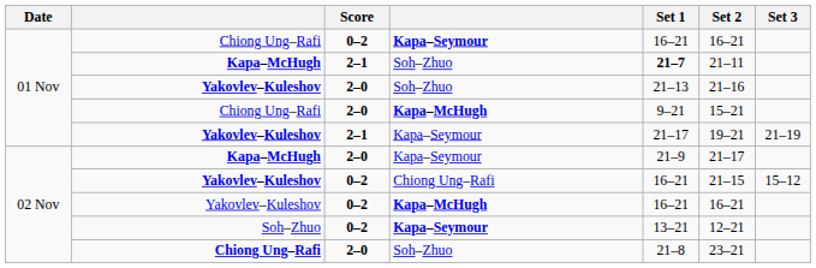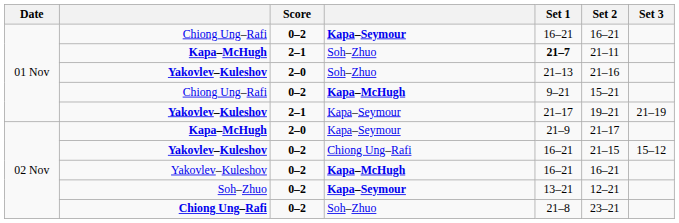 <table class="wikitable" style="text-align: center; font-size:90% ">
 <tr>
 <th width="60">Date</th>
 <th align="right" width="250"></th>
 <th width="60">Score</th>
 <th align="left" width="250"></th>
 <th width="50">Set 1</th>
 <th width="50">Set 2</th>
 <th width="50">Set 3</th>
 </tr>
 <tr>
 <td rowspan=5>01 Nov</td>
 <td align=right><a href='#'>Chiong Ung</a>–<a href='#'>Rafi</a> </td>
 <td align=center><strong>0–2</strong></td>
 <td align=left><strong> <a href='#'>Kapa</a>–<a href='#'>Seymour</a></strong></td>
 <td>16–21</td>
 <td>16–21</td>
 <td></td>
 </tr>
 <tr>
 <td align=right><strong><a href='#'>Kapa</a>–<a href='#'>McHugh</a> </strong></td>
 <td align=center><strong>2–1</strong></td>
 <td align=left> <a href='#'>Soh</a>–<a href='#'>Zhuo</a></td>
 <td><strong>21–7</strong></td>
 <td>21–11</td>
 <td></td>
 </tr>
 <tr>
 <td align=right><strong><a href='#'>Yakovlev</a>–<a href='#'>Kuleshov</a> </strong></td>
 <td align=center><strong>2–0</strong></td>
 <td align=left> <a href='#'>Soh</a>–<a href='#'>Zhuo</a></td>
 <td>21–13</td>
 <td>21–16</td>
 <td></td>
 </tr>
 <tr>
 <td align=right><a href='#'>Chiong Ung</a>–<a href='#'>Rafi</a> </td>
-<td align=center><strong>2–0</strong></td>
+<td align=center><strong>0–2</strong></td>
 <td align=left><strong> <a href='#'>Kapa</a>–<a href='#'>McHugh</a></strong></td>
 <td>9–21</td>
 <td>15–21</td>
 <td></td>
 </tr>
 <tr>
 <td align=right><strong><a href='#'>Yakovlev</a>–<a href='#'>Kuleshov</a> </strong></td>
 <td align=center><strong>2–1</strong></td>
 <td align=left> <a href='#'>Kapa</a>–<a href='#'>Seymour</a></td>
 <td>21–17</td>
 <td>19–21</td>
 <td>21–19</td>
 </tr>
 <tr>
 <td rowspan=5>02 Nov</td>
 <td align=right><strong><a href='#'>Kapa</a>–<a href='#'>McHugh</a> </strong></td>
 <td align=center><strong>2–0</strong></td>
 <td align=left> <a href='#'>Kapa</a>–<a href='#'>Seymour</a></td>
 <td>21–9</td>
 <td>21–17</td>
 <td></td>
 </tr>
 <tr>
 <td align=right><strong><a href='#'>Yakovlev</a>–<a href='#'>Kuleshov</a> </strong></td>
 <td align=center><strong>0–2</strong></td>
 <td align=left> <a href='#'>Chiong Ung</a>–<a href='#'>Rafi</a></td>
 <td>16–21</td>
 <td>21–15</td>
 <td>15–12</td>
 </tr>
 <tr>
 <td align=right><a href='#'>Yakovlev</a>–<a href='#'>Kuleshov</a> </td>
 <td align=center><strong>0–2</strong></td>
 <td align=left><strong> <a href='#'>Kapa</a>–<a href='#'>McHugh</a></strong></td>
 <td>16–21</td>
 <td>16–21</td>
 <td></td>
 </tr>
 <tr>
 <td align=right><a href='#'>Soh</a>–<a href='#'>Zhuo</a> </td>
 <td align=center><strong>0–2</strong></td>
 <td align=left><strong> <a href='#'>Kapa</a>–<a href='#'>Seymour</a></strong></td>
 <td>13–21</td>
 <td>12–21</td>
 <td></td>
 </tr>
 <tr>
 <td align=right><strong><a href='#'>Chiong Ung</a>–<a href='#'>Rafi</a> </strong></td>
-<td align=center><strong>2–0</strong></td>
+<td align=center><strong>0–2</strong></td>
 <td align=left> <a href='#'>Soh</a>–<a href='#'>Zhuo</a></td>
 <td>21–8</td>
 <td>23–21</td>
 <td></td>
 </tr>
 </table>
